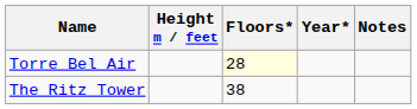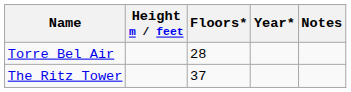 <table class="wikitable sortable">
 <tr>
 <th>Name</th>
 <th>Height<br><small><a href='#'>m</a> / <a href='#'>feet</a></small></th>
 <th>Floors*</th>
 <th>Year*</th>
 <th class="unsortable">Notes</th>
 </tr>
 <tr>
 <td><a href='#'>Torre Bel Air</a></td>
 <td></td>
-<td style="background: lightyellow;">28</td>
+<td>28</td>
 <td></td>
 <td></td>
 </tr>
 <tr>
 <td><a href='#'>The Ritz Tower</a></td>
 <td></td>
-<td>38</td>
+<td>37</td>
 <td></td>
 <td></td>
 </tr>
 </table>
